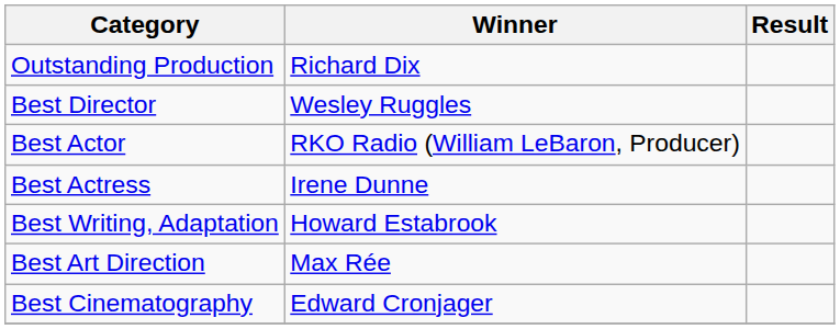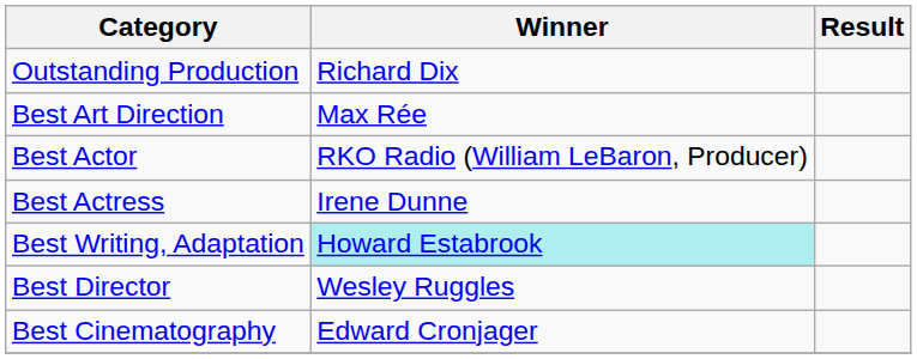 <table class="wikitable">
 <tr>
 <th>Category</th>
 <th>Winner</th>
 <th>Result</th>
 </tr>
 <tr>
 <td><a href='#'>Outstanding Production</a></td>
 <td><a href='#'>Richard Dix</a></td>
 <td></td>
 </tr>
 <tr>
-<td><a href='#'>Best Director</a></td>
-<td><a href='#'>Wesley Ruggles</a></td>
+<td><a href='#'>Best Art Direction</a></td>
+<td><a href='#'>Max Rée</a></td>
 <td></td>
 </tr>
 <tr>
 <td><a href='#'>Best Actor</a></td>
 <td><a href='#'>RKO Radio</a> (<a href='#'>William LeBaron</a>, Producer)</td>
 <td></td>
 </tr>
 <tr>
 <td><a href='#'>Best Actress</a></td>
 <td><a href='#'>Irene Dunne</a></td>
 <td></td>
 </tr>
 <tr>
 <td><a href='#'>Best Writing, Adaptation</a></td>
-<td><a href='#'>Howard Estabrook</a></td>
+<td style="background: paleturquoise;"><a href='#'>Howard Estabrook</a></td>
 <td></td>
 </tr>
 <tr>
-<td><a href='#'>Best Art Direction</a></td>
-<td><a href='#'>Max Rée</a></td>
+<td><a href='#'>Best Director</a></td>
+<td><a href='#'>Wesley Ruggles</a></td>
 <td></td>
 </tr>
 <tr>
 <td><a href='#'>Best Cinematography</a></td>
 <td><a href='#'>Edward Cronjager</a></td>
 <td></td>
 </tr>
 <tr>
 </tr>
 </table>
